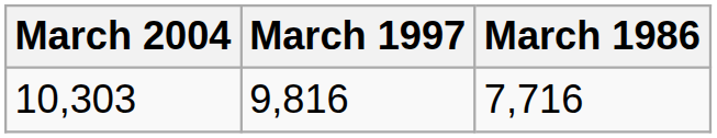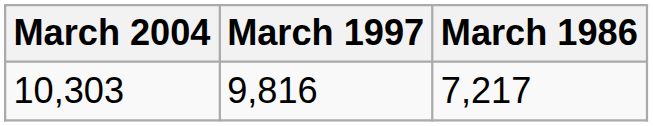 <table class="wikitable" border="1">
 <tr>
 <th>March 2004</th>
 <th>March 1997</th>
 <th>March 1986</th>
 </tr>
 <tr>
 <td>10,303</td>
 <td>9,816</td>
-<td>7,716</td>
+<td>7,217</td>
 </tr>
 </table>
